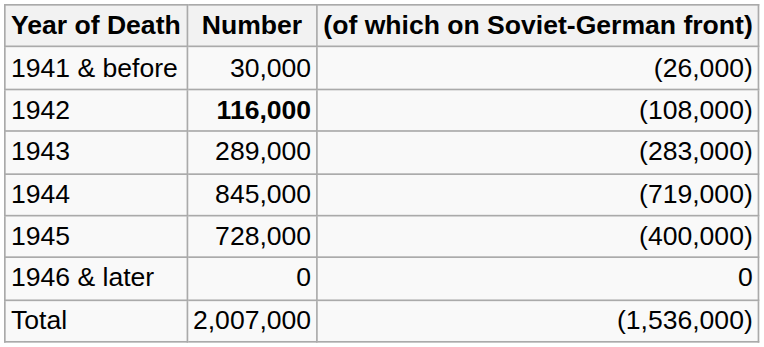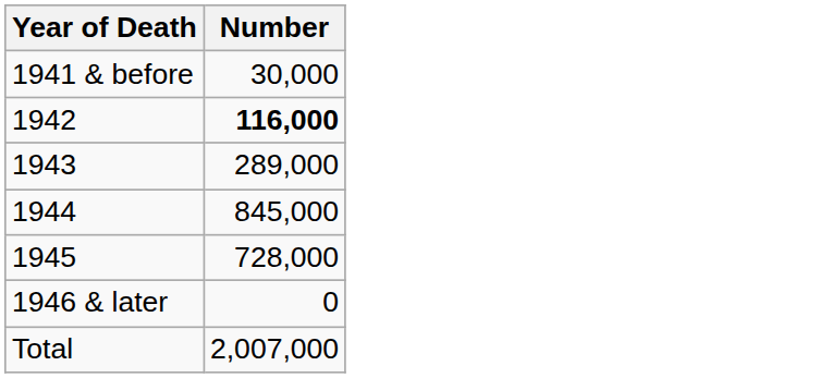 <table class="wikitable"  style="text-align: right;">
 <tr>
 <th>Year of Death</th>
 <th>Number</th>
-<th>(of which on Soviet-German front)</th>
 </tr>
 <tr>
 <td style="text-align: left;">1941 & before</td>
 <td>30,000</td>
-<td>(26,000)</td>
 </tr>
 <tr>
 <td style="text-align: left;">1942</td>
 <td><strong>116,000</strong></td>
-<td>(108,000)</td>
 </tr>
 <tr>
 <td style="text-align: left;">1943</td>
 <td>289,000</td>
-<td>(283,000)</td>
 </tr>
 <tr>
 <td style="text-align: left;">1944</td>
 <td>845,000</td>
-<td>(719,000)</td>
 </tr>
 <tr>
 <td style="text-align: left;">1945</td>
 <td>728,000</td>
-<td>(400,000)</td>
 </tr>
 <tr>
 <td style="text-align: left;">1946 & later</td>
-<td>0</td>
 <td>0</td>
 </tr>
 <tr>
 <td style="text-align: left;">Total</td>
 <td>2,007,000</td>
-<td>(1,536,000)</td>
 </tr>
 </table>
